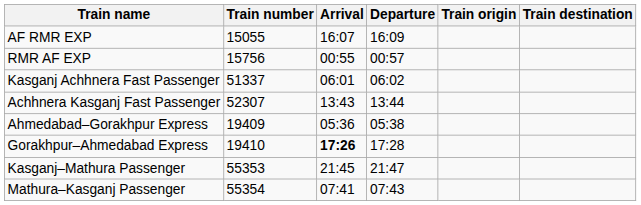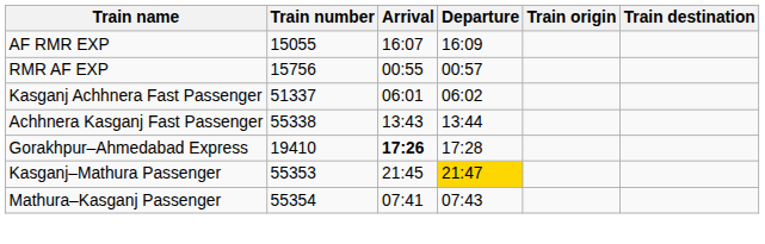 <table class="wikitable">
 <tr>
 <th>Train name</th>
 <th>Train number</th>
 <th>Arrival</th>
 <th>Departure</th>
 <th>Train origin</th>
 <th>Train destination</th>
 </tr>
 <tr>
 <td>AF RMR EXP</td>
 <td>15055</td>
 <td>16:07</td>
 <td>16:09</td>
 <td></td>
 <td></td>
 </tr>
 <tr>
 <td>RMR AF EXP</td>
 <td>15756</td>
 <td>00:55</td>
 <td>00:57</td>
 <td></td>
 <td></td>
 </tr>
 <tr>
 <td>Kasganj Achhnera Fast Passenger</td>
 <td>51337</td>
 <td>06:01</td>
 <td>06:02</td>
 <td></td>
 <td></td>
 </tr>
 <tr>
 <td>Achhnera Kasganj Fast Passenger</td>
-<td>52307</td>
+<td>55338</td>
 <td>13:43</td>
 <td>13:44</td>
-<td></td>
-<td></td>
-</tr>
-<tr>
-<td>Ahmedabad–Gorakhpur Express</td>
-<td>19409</td>
-<td>05:36</td>
-<td>05:38</td>
 <td></td>
 <td></td>
 </tr>
 <tr>
 <td>Gorakhpur–Ahmedabad Express</td>
 <td>19410</td>
 <td><strong>17:26</strong></td>
 <td>17:28</td>
 <td></td>
 <td></td>
 </tr>
 <tr>
 <td>Kasganj–Mathura Passenger</td>
 <td>55353</td>
 <td>21:45</td>
-<td>21:47</td>
+<td style="background: gold;">21:47</td>
 <td></td>
 <td></td>
 </tr>
 <tr>
 <td>Mathura–Kasganj Passenger</td>
 <td>55354</td>
 <td>07:41</td>
 <td>07:43</td>
 <td></td>
 <td></td>
 </tr>
 </table>
